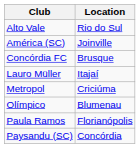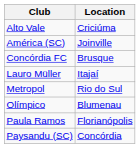 <table class="wikitable sortable">
 <tr>
 <th>Club</th>
 <th>Location</th>
 </tr>
 <tr>
 <td><a href='#'>Alto Vale</a></td>
-<td><a href='#'>Rio do Sul</a></td>
+<td><a href='#'>Criciúma</a></td>
 </tr>
 <tr>
 <td><a href='#'>América (SC)</a></td>
 <td><a href='#'>Joinville</a></td>
 </tr>
 <tr>
 <td><a href='#'>Concórdia FC</a></td>
 <td><a href='#'>Brusque</a></td>
 </tr>
 <tr>
 <td><a href='#'>Lauro Müller</a></td>
 <td><a href='#'>Itajaí</a></td>
 </tr>
 <tr>
 <td><a href='#'>Metropol</a></td>
-<td><a href='#'>Criciúma</a></td>
+<td><a href='#'>Rio do Sul</a></td>
 </tr>
 <tr>
 <td><a href='#'>Olímpico</a></td>
 <td><a href='#'>Blumenau</a></td>
 </tr>
 <tr>
 <td><a href='#'>Paula Ramos</a></td>
 <td><a href='#'>Florianópolis</a></td>
 </tr>
 <tr>
 <td><a href='#'>Paysandu (SC)</a></td>
 <td><a href='#'>Concórdia</a></td>
 </tr>
 </table>
